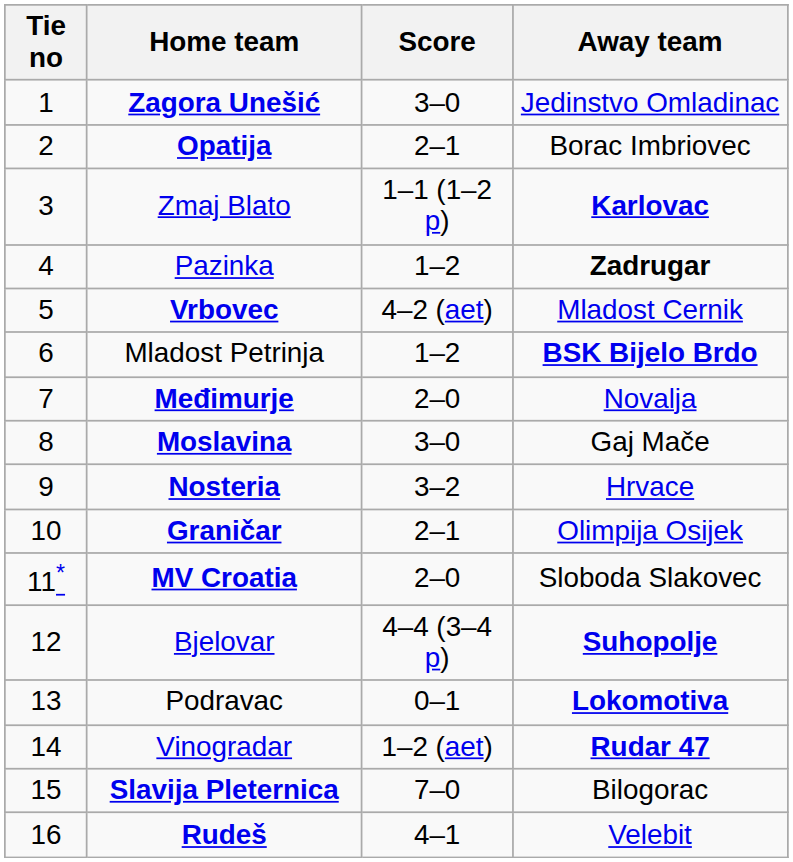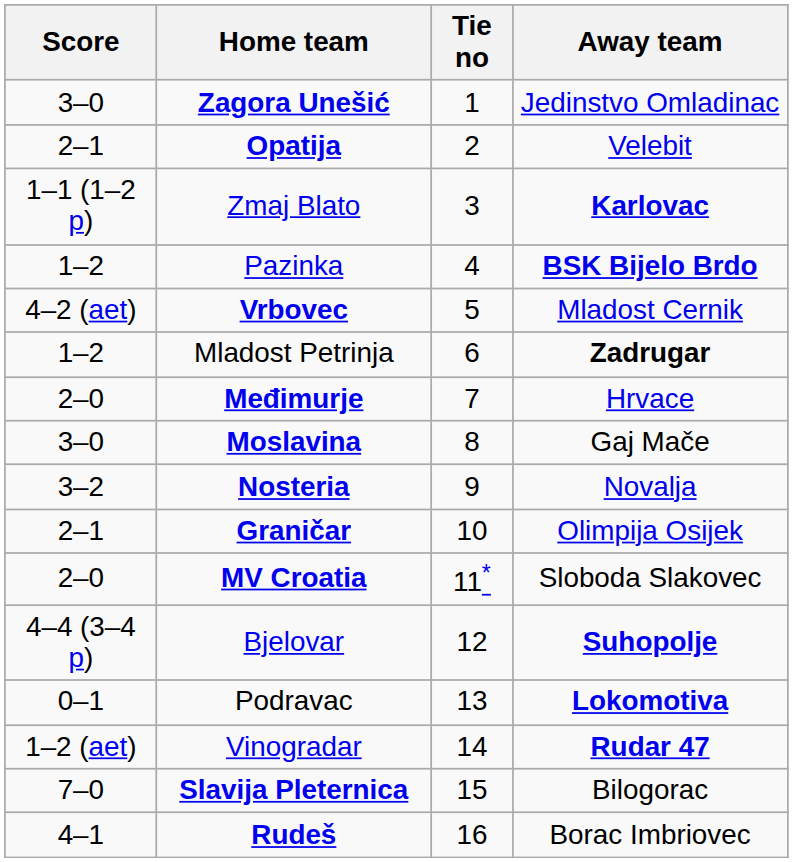 <table class="wikitable" style="text-align: center">
 <tr>
+<th width=80>Score</th>
+<th width=150>Home team</th>
 <th width=40>Tie no</th>
-<th width=150>Home team</th>
-<th width=80>Score</th>
 <th width=150>Away team</th>
 </tr>
 <tr>
+<td>3–0</td>
+<td><strong><a href='#'>Zagora Unešić</a></strong></td>
 <td>1</td>
-<td><strong><a href='#'>Zagora Unešić</a></strong></td>
-<td>3–0</td>
 <td><a href='#'>Jedinstvo Omladinac</a></td>
 </tr>
 <tr>
+<td>2–1</td>
+<td><strong><a href='#'>Opatija</a></strong></td>
 <td>2</td>
-<td><strong><a href='#'>Opatija</a></strong></td>
-<td>2–1</td>
-<td>Borac Imbriovec</td>
+<td><a href='#'>Velebit</a></td>
 </tr>
 <tr>
+<td>1–1 (1–2 <a href='#'>p</a>)</td>
+<td><a href='#'>Zmaj Blato</a></td>
 <td>3</td>
-<td><a href='#'>Zmaj Blato</a></td>
-<td>1–1 (1–2 <a href='#'>p</a>)</td>
 <td><strong><a href='#'>Karlovac</a></strong></td>
 </tr>
 <tr>
+<td>1–2</td>
+<td><a href='#'>Pazinka</a></td>
 <td>4</td>
-<td><a href='#'>Pazinka</a></td>
+<td><strong><a href='#'>BSK Bijelo Brdo</a></strong></td>
+</tr>
+<tr>
+<td>4–2 (<a href='#'>aet</a>)</td>
+<td><strong><a href='#'>Vrbovec</a></strong></td>
+<td>5</td>
+<td><a href='#'>Mladost Cernik</a></td>
+</tr>
+<tr>
 <td>1–2</td>
+<td>Mladost Petrinja</td>
+<td>6</td>
 <td><strong>Zadrugar</strong></td>
 </tr>
 <tr>
-<td>5</td>
-<td><strong><a href='#'>Vrbovec</a></strong></td>
-<td>4–2 (<a href='#'>aet</a>)</td>
-<td><a href='#'>Mladost Cernik</a></td>
+<td>2–0</td>
+<td><strong><a href='#'>Međimurje</a></strong></td>
+<td>7</td>
+<td><a href='#'>Hrvace</a></td>
 </tr>
 <tr>
-<td>6</td>
-<td>Mladost Petrinja</td>
-<td>1–2</td>
-<td><strong><a href='#'>BSK Bijelo Brdo</a></strong></td>
+<td>3–0</td>
+<td><strong><a href='#'>Moslavina</a></strong></td>
+<td>8</td>
+<td>Gaj Mače</td>
 </tr>
 <tr>
-<td>7</td>
-<td><strong><a href='#'>Međimurje</a></strong></td>
-<td>2–0</td>
+<td>3–2</td>
+<td><strong><a href='#'>Nosteria</a></strong></td>
+<td>9</td>
 <td><a href='#'>Novalja</a></td>
 </tr>
 <tr>
-<td>8</td>
-<td><strong><a href='#'>Moslavina</a></strong></td>
-<td>3–0</td>
-<td>Gaj Mače</td>
-</tr>
-<tr>
-<td>9</td>
-<td><strong><a href='#'>Nosteria</a></strong></td>
-<td>3–2</td>
-<td><a href='#'>Hrvace</a></td>
-</tr>
-<tr>
+<td>2–1</td>
+<td><strong><a href='#'>Graničar</a></strong></td>
 <td>10</td>
-<td><strong><a href='#'>Graničar</a></strong></td>
-<td>2–1</td>
 <td><a href='#'>Olimpija Osijek</a></td>
 </tr>
 <tr>
+<td>2–0</td>
+<td><strong><a href='#'>MV Croatia</a></strong></td>
 <td>11<a href='#'><sup>*</sup></a></td>
-<td><strong><a href='#'>MV Croatia</a></strong></td>
-<td>2–0</td>
 <td>Sloboda Slakovec</td>
 </tr>
 <tr>
+<td>4–4 (3–4 <a href='#'>p</a>)</td>
+<td><a href='#'>Bjelovar</a></td>
 <td>12</td>
-<td><a href='#'>Bjelovar</a></td>
-<td>4–4 (3–4 <a href='#'>p</a>)</td>
 <td><strong><a href='#'>Suhopolje</a></strong></td>
 </tr>
 <tr>
+<td>0–1</td>
+<td>Podravac</td>
 <td>13</td>
-<td>Podravac</td>
-<td>0–1</td>
 <td><strong><a href='#'>Lokomotiva</a></strong></td>
 </tr>
 <tr>
+<td>1–2 (<a href='#'>aet</a>)</td>
+<td><a href='#'>Vinogradar</a></td>
 <td>14</td>
-<td><a href='#'>Vinogradar</a></td>
-<td>1–2 (<a href='#'>aet</a>)</td>
 <td><strong><a href='#'>Rudar 47</a></strong></td>
 </tr>
 <tr>
+<td>7–0</td>
+<td><strong><a href='#'>Slavija Pleternica</a></strong></td>
 <td>15</td>
-<td><strong><a href='#'>Slavija Pleternica</a></strong></td>
-<td>7–0</td>
 <td>Bilogorac</td>
 </tr>
 <tr>
+<td>4–1</td>
+<td><strong><a href='#'>Rudeš</a></strong></td>
 <td>16</td>
-<td><strong><a href='#'>Rudeš</a></strong></td>
-<td>4–1</td>
-<td><a href='#'>Velebit</a></td>
+<td>Borac Imbriovec</td>
 </tr>
 </table>
